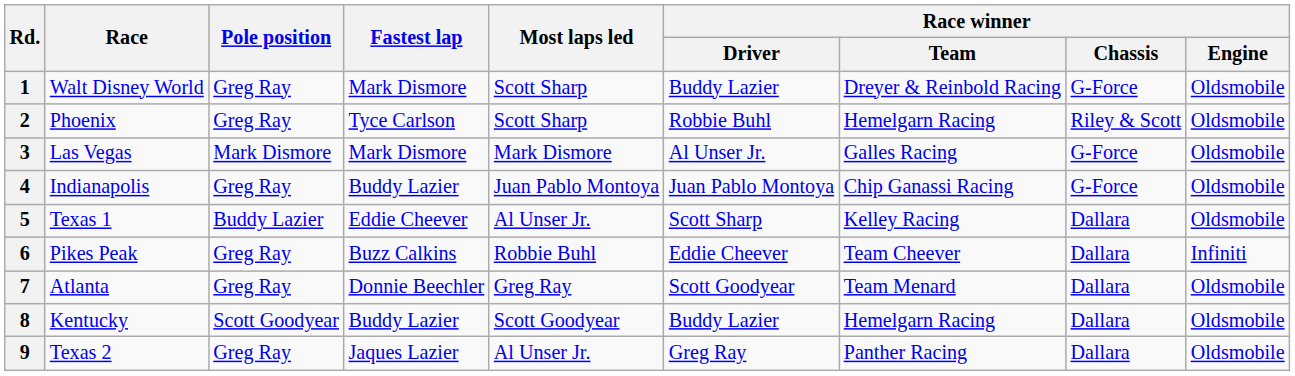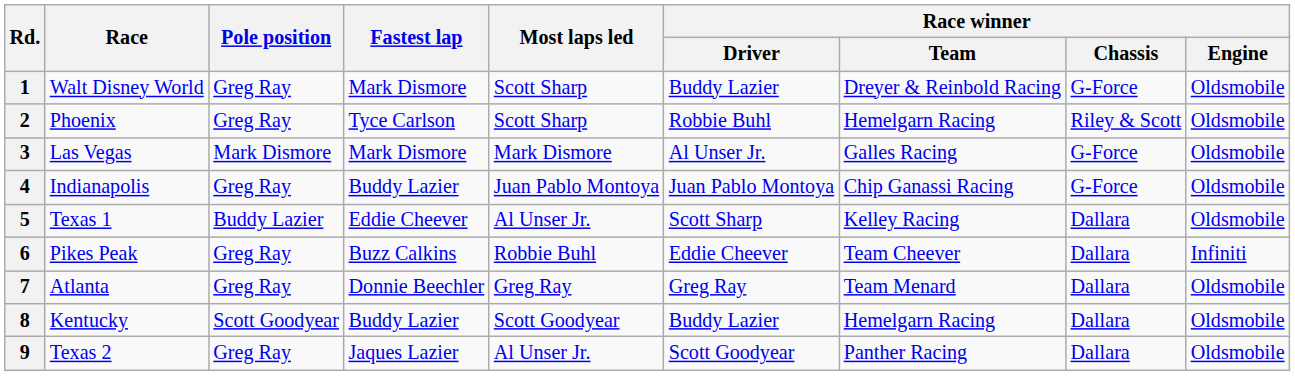 <table class="wikitable" style="font-size: 85%; white-space: nowrap;">
 <tr>
 <th rowspan="2">Rd.</th>
 <th rowspan="2">Race</th>
 <th rowspan="2"><a href='#'>Pole position</a></th>
 <th rowspan="2"><a href='#'>Fastest lap</a></th>
 <th rowspan="2">Most laps led</th>
 <th colspan="4">Race winner</th>
 </tr>
 <tr>
 <th>Driver</th>
 <th>Team</th>
 <th>Chassis</th>
 <th>Engine</th>
 </tr>
 <tr>
 <th>1</th>
 <td><a href='#'>Walt Disney World</a></td>
 <td> <a href='#'>Greg Ray</a></td>
 <td> <a href='#'>Mark Dismore</a></td>
 <td> <a href='#'>Scott Sharp</a></td>
 <td> <a href='#'>Buddy Lazier</a></td>
 <td><a href='#'>Dreyer & Reinbold Racing</a></td>
 <td><a href='#'>G-Force</a></td>
 <td><a href='#'>Oldsmobile</a></td>
 </tr>
 <tr>
 <th>2</th>
 <td><a href='#'>Phoenix</a></td>
 <td> <a href='#'>Greg Ray</a></td>
 <td> <a href='#'>Tyce Carlson</a></td>
 <td> <a href='#'>Scott Sharp</a></td>
 <td> <a href='#'>Robbie Buhl</a></td>
 <td><a href='#'>Hemelgarn Racing</a></td>
 <td><a href='#'>Riley & Scott</a></td>
 <td><a href='#'>Oldsmobile</a></td>
 </tr>
 <tr>
 <th>3</th>
 <td><a href='#'>Las Vegas</a></td>
 <td> <a href='#'>Mark Dismore</a></td>
 <td> <a href='#'>Mark Dismore</a></td>
 <td> <a href='#'>Mark Dismore</a></td>
 <td> <a href='#'>Al Unser Jr.</a></td>
 <td><a href='#'>Galles Racing</a></td>
 <td><a href='#'>G-Force</a></td>
 <td><a href='#'>Oldsmobile</a></td>
 </tr>
 <tr>
 <th>4</th>
 <td><a href='#'>Indianapolis</a></td>
 <td> <a href='#'>Greg Ray</a></td>
 <td> <a href='#'>Buddy Lazier</a></td>
 <td> <a href='#'>Juan Pablo Montoya</a></td>
 <td> <a href='#'>Juan Pablo Montoya</a></td>
 <td><a href='#'>Chip Ganassi Racing</a></td>
 <td><a href='#'>G-Force</a></td>
 <td><a href='#'>Oldsmobile</a></td>
 </tr>
 <tr>
 <th>5</th>
 <td><a href='#'>Texas 1</a></td>
 <td> <a href='#'>Buddy Lazier</a></td>
 <td> <a href='#'>Eddie Cheever</a></td>
 <td> <a href='#'>Al Unser Jr.</a></td>
 <td> <a href='#'>Scott Sharp</a></td>
 <td><a href='#'>Kelley Racing</a></td>
 <td><a href='#'>Dallara</a></td>
 <td><a href='#'>Oldsmobile</a></td>
 </tr>
 <tr>
 <th>6</th>
 <td><a href='#'>Pikes Peak</a></td>
 <td> <a href='#'>Greg Ray</a></td>
 <td> <a href='#'>Buzz Calkins</a></td>
 <td> <a href='#'>Robbie Buhl</a></td>
 <td> <a href='#'>Eddie Cheever</a></td>
 <td><a href='#'>Team Cheever</a></td>
 <td><a href='#'>Dallara</a></td>
 <td><a href='#'>Infiniti</a></td>
 </tr>
 <tr>
 <th>7</th>
 <td><a href='#'>Atlanta</a></td>
 <td> <a href='#'>Greg Ray</a></td>
 <td> <a href='#'>Donnie Beechler</a></td>
 <td> <a href='#'>Greg Ray</a></td>
-<td> <a href='#'>Scott Goodyear</a></td>
+<td> <a href='#'>Greg Ray</a></td>
 <td><a href='#'>Team Menard</a></td>
 <td><a href='#'>Dallara</a></td>
 <td><a href='#'>Oldsmobile</a></td>
 </tr>
 <tr>
 <th>8</th>
 <td><a href='#'>Kentucky</a></td>
 <td> <a href='#'>Scott Goodyear</a></td>
 <td> <a href='#'>Buddy Lazier</a></td>
 <td> <a href='#'>Scott Goodyear</a></td>
 <td> <a href='#'>Buddy Lazier</a></td>
 <td><a href='#'>Hemelgarn Racing</a></td>
 <td><a href='#'>Dallara</a></td>
 <td><a href='#'>Oldsmobile</a></td>
 </tr>
 <tr>
 <th>9</th>
 <td><a href='#'>Texas 2</a></td>
 <td> <a href='#'>Greg Ray</a></td>
 <td> <a href='#'>Jaques Lazier</a></td>
 <td> <a href='#'>Al Unser Jr.</a></td>
-<td> <a href='#'>Greg Ray</a></td>
+<td> <a href='#'>Scott Goodyear</a></td>
 <td><a href='#'>Panther Racing</a></td>
 <td><a href='#'>Dallara</a></td>
 <td><a href='#'>Oldsmobile</a></td>
 </tr>
 </table>
